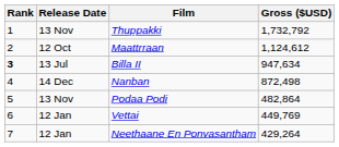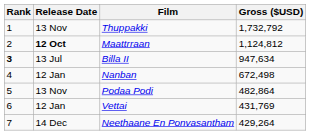 <table class="wikitable">
 <tr>
 <th>Rank</th>
 <th>Release Date</th>
 <th>Film</th>
 <th>Gross ($USD)</th>
 </tr>
 <tr>
 <td>1</td>
 <td>13 Nov</td>
 <td><em><a href='#'>Thuppakki</a></em></td>
 <td>1,732,792</td>
 </tr>
 <tr>
 <td>2</td>
-<td>12 Oct</td>
+<td><strong>12 Oct</strong></td>
 <td><em><a href='#'>Maattrraan</a></em></td>
-<td>1,124,612</td>
+<td>1,124,812</td>
 </tr>
 <tr>
 <td><strong>3</strong></td>
 <td>13 Jul</td>
 <td><em><a href='#'>Billa II</a></em></td>
 <td>947,634</td>
 </tr>
 <tr>
 <td>4</td>
-<td>14 Dec</td>
+<td>12 Jan</td>
 <td><a href='#'><em>Nanban</em></a></td>
-<td>872,498</td>
+<td>672,498</td>
 </tr>
 <tr>
 <td>5</td>
 <td>13 Nov</td>
 <td><em><a href='#'>Podaa Podi</a></em></td>
 <td>482,864</td>
 </tr>
 <tr>
 <td>6</td>
 <td>12 Jan</td>
 <td><em><a href='#'>Vettai</a></em></td>
-<td>449,769</td>
+<td>431,769</td>
 </tr>
 <tr>
 <td>7</td>
-<td>12 Jan</td>
+<td>14 Dec</td>
 <td><em><a href='#'>Neethaane En Ponvasantham</a></em></td>
 <td>429,264</td>
 </tr>
 </table>
